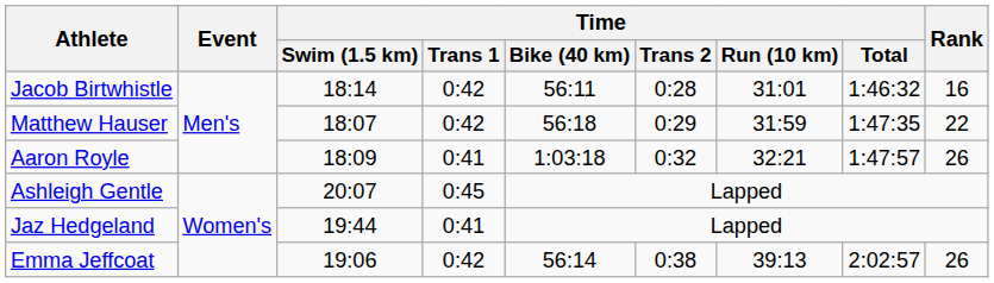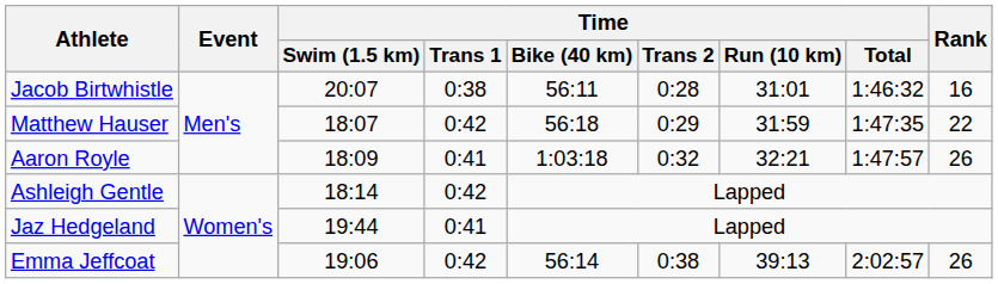 <table class=wikitable style=font-size:90%;text-align:center>
 <tr>
 <th rowspan=2>Athlete</th>
 <th rowspan=2>Event</th>
 <th colspan=6>Time</th>
 <th rowspan=2>Rank</th>
 </tr>
 <tr style="font-size:95%">
 <th>Swim (1.5 km)</th>
 <th>Trans 1</th>
 <th>Bike (40 km)</th>
 <th>Trans 2</th>
 <th>Run (10 km)</th>
 <th>Total</th>
 </tr>
 <tr>
 <td align=left><a href='#'>Jacob Birtwhistle</a></td>
 <td align=left rowspan=3><a href='#'>Men's</a></td>
-<td>18:14</td>
-<td>0:42</td>
+<td>20:07</td>
+<td>0:38</td>
 <td>56:11</td>
 <td>0:28</td>
 <td>31:01</td>
 <td>1:46:32</td>
 <td>16</td>
 </tr>
 <tr>
 <td align=left><a href='#'>Matthew Hauser</a></td>
 <td>18:07</td>
 <td>0:42</td>
 <td>56:18</td>
 <td>0:29</td>
 <td>31:59</td>
 <td>1:47:35</td>
 <td>22</td>
 </tr>
 <tr>
 <td align=left><a href='#'>Aaron Royle</a></td>
 <td>18:09</td>
 <td>0:41</td>
 <td>1:03:18</td>
 <td>0:32</td>
 <td>32:21</td>
 <td>1:47:57</td>
 <td>26</td>
 </tr>
 <tr>
 <td align=left><a href='#'>Ashleigh Gentle</a></td>
 <td align=left rowspan=3><a href='#'>Women's</a></td>
-<td>20:07</td>
-<td>0:45</td>
+<td>18:14</td>
+<td>0:42</td>
 <td colspan=5>Lapped</td>
 </tr>
 <tr>
 <td align=left><a href='#'>Jaz Hedgeland</a></td>
 <td>19:44</td>
 <td>0:41</td>
 <td colspan=5>Lapped</td>
 </tr>
 <tr>
 <td align=left><a href='#'>Emma Jeffcoat</a></td>
 <td>19:06</td>
 <td>0:42</td>
 <td>56:14</td>
 <td>0:38</td>
 <td>39:13</td>
 <td>2:02:57</td>
 <td>26</td>
 </tr>
 </table>
